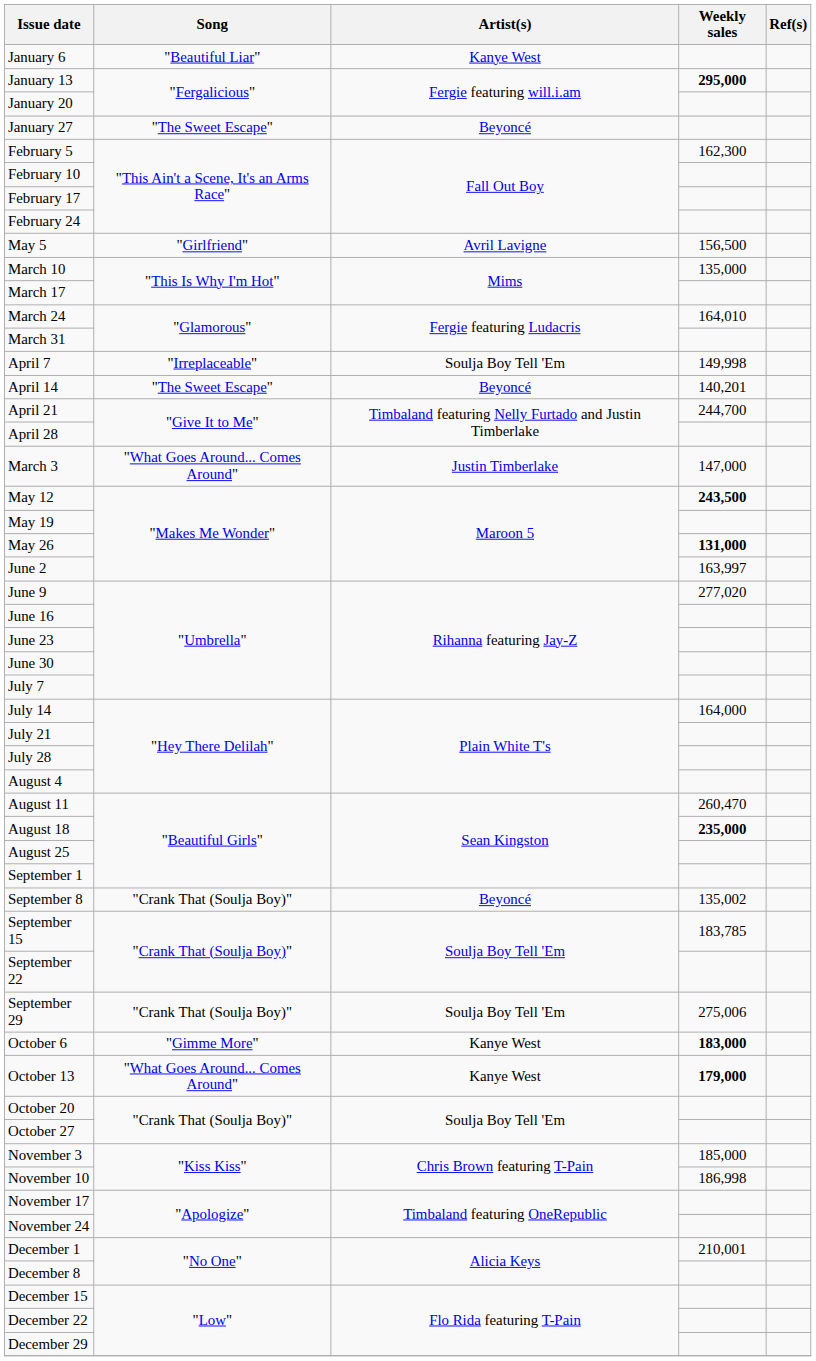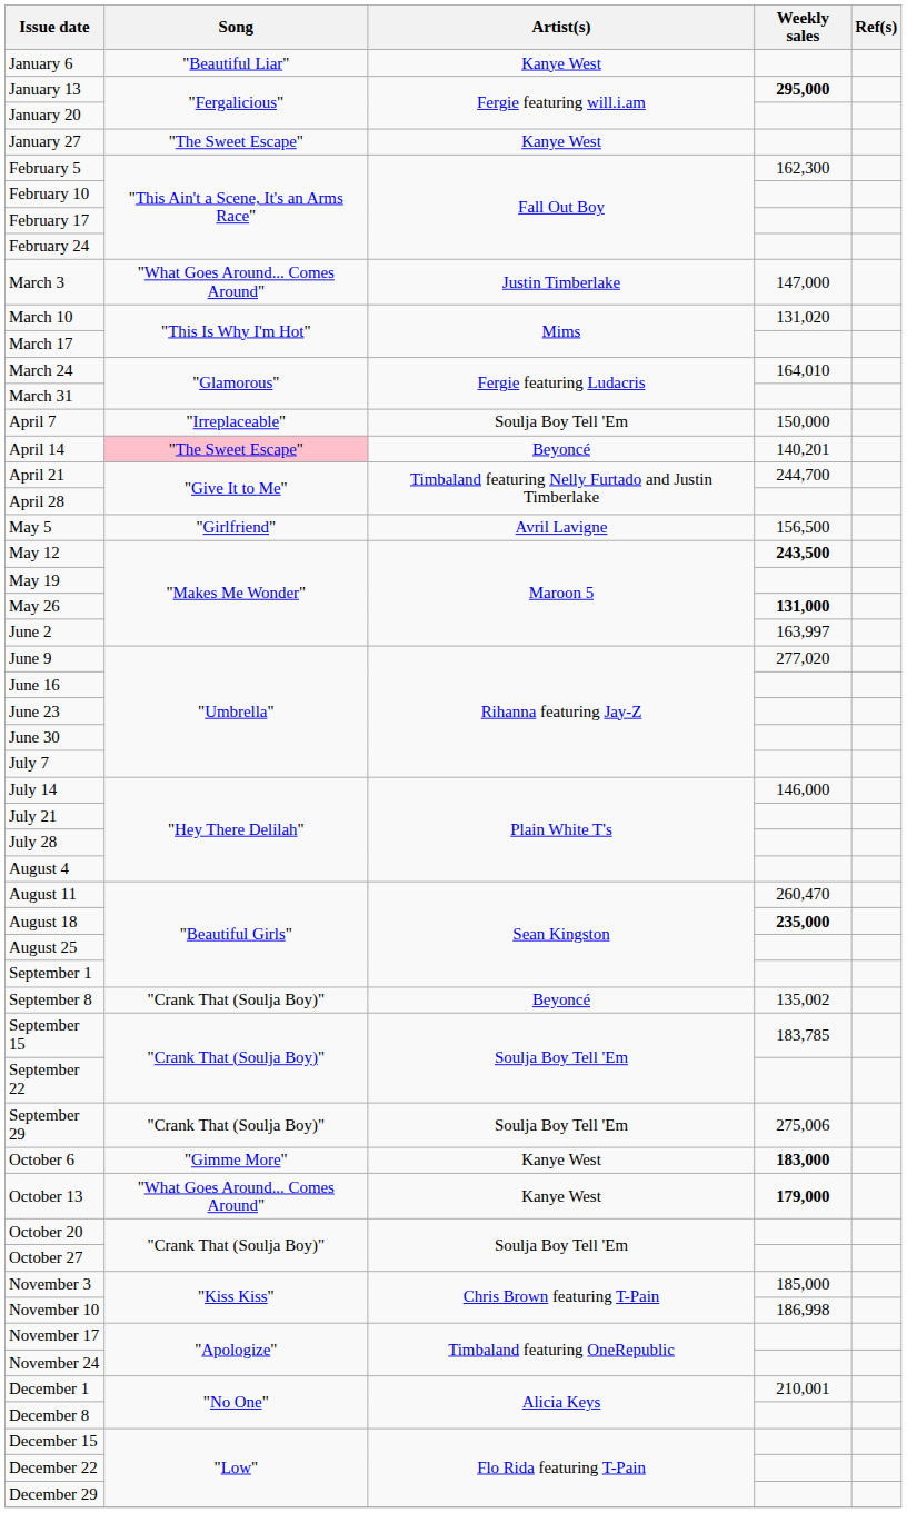 <table class="wikitable">
 <tr>
 <th>Issue date</th>
 <th>Song</th>
 <th>Artist(s)</th>
 <th>Weekly sales</th>
 <th>Ref(s)</th>
 </tr>
 <tr>
 <td>January 6</td>
 <td style="text-align: center;">"<a href='#'>Beautiful Liar</a>"</td>
 <td style="text-align: center;"><a href='#'>Kanye West</a></td>
 <td style="text-align: center;"></td>
 <td style="text-align: center;"></td>
 </tr>
 <tr>
 <td>January 13</td>
 <td style="text-align: center;" rowspan="2">"<a href='#'>Fergalicious</a>"</td>
 <td style="text-align: center;" rowspan="2"><a href='#'>Fergie</a> featuring <a href='#'>will.i.am</a></td>
 <td style="text-align: center;"><strong>295,000</strong></td>
 <td style="text-align: center;"></td>
 </tr>
 <tr>
 <td>January 20</td>
 <td style="text-align: center;"></td>
 <td style="text-align: center;"></td>
 </tr>
 <tr>
 <td>January 27</td>
 <td style="text-align: center;">"<a href='#'>The Sweet Escape</a>"</td>
-<td style="text-align: center;"><a href='#'>Beyoncé</a></td>
+<td style="text-align: center;"><a href='#'>Kanye West</a></td>
 <td style="text-align: center;"></td>
 <td style="text-align: center;"></td>
 </tr>
 <tr>
 <td>February 5</td>
 <td style="text-align: center;" rowspan="4">"<a href='#'>This Ain't a Scene, It's an Arms Race</a>"</td>
 <td style="text-align: center;" rowspan="4"><a href='#'>Fall Out Boy</a></td>
 <td style="text-align: center;">162,300</td>
 <td style="text-align: center;"></td>
 </tr>
 <tr>
 <td>February 10</td>
 <td style="text-align: center;"></td>
 <td style="text-align: center;"></td>
 </tr>
 <tr>
 <td>February 17</td>
 <td style="text-align: center;"></td>
 <td style="text-align: center;"></td>
 </tr>
 <tr>
 <td>February 24</td>
 <td style="text-align: center;"></td>
 <td style="text-align: center;"></td>
 </tr>
 <tr>
-<td>May 5</td>
-<td style="text-align: center;">"<a href='#'>Girlfriend</a>"</td>
-<td style="text-align: center;"><a href='#'>Avril Lavigne</a></td>
-<td style="text-align: center;">156,500</td>
+<td>March 3</td>
+<td style="text-align: center;">"<a href='#'>What Goes Around... Comes Around</a>"</td>
+<td style="text-align: center;"><a href='#'>Justin Timberlake</a></td>
+<td style="text-align: center;">147,000</td>
 <td style="text-align: center;"></td>
 </tr>
 <tr>
 <td>March 10</td>
 <td style="text-align: center;" rowspan="2">"<a href='#'>This Is Why I'm Hot</a>"</td>
 <td style="text-align: center;" rowspan="2"><a href='#'>Mims</a></td>
-<td style="text-align: center;">135,000</td>
+<td style="text-align: center;">131,020</td>
 <td style="text-align: center;"></td>
 </tr>
 <tr>
 <td>March 17</td>
 <td style="text-align: center;"></td>
 <td style="text-align: center;"></td>
 </tr>
 <tr>
 <td>March 24</td>
 <td style="text-align: center;" rowspan="2">"<a href='#'>Glamorous</a>"</td>
 <td style="text-align: center;" rowspan="2"><a href='#'>Fergie</a> featuring <a href='#'>Ludacris</a></td>
 <td style="text-align: center;">164,010</td>
 <td style="text-align: center;"></td>
 </tr>
 <tr>
 <td>March 31</td>
 <td style="text-align: center;"></td>
 <td style="text-align: center;"></td>
 </tr>
 <tr>
 <td>April 7</td>
 <td style="text-align: center;">"<a href='#'>Irreplaceable</a>"</td>
 <td style="text-align: center;">Soulja Boy Tell 'Em</td>
-<td style="text-align: center;">149,998</td>
+<td style="text-align: center;">150,000</td>
 <td style="text-align: center;"></td>
 </tr>
 <tr>
 <td>April 14</td>
-<td style="text-align: center;">"<a href='#'>The Sweet Escape</a>"</td>
+<td style="background: pink; text-align: center;">"<a href='#'>The Sweet Escape</a>"</td>
 <td style="text-align: center;"><a href='#'>Beyoncé</a></td>
 <td style="text-align: center;">140,201</td>
 <td style="text-align: center;"></td>
 </tr>
 <tr>
 <td>April 21</td>
 <td style="text-align: center;" rowspan="2">"<a href='#'>Give It to Me</a>"</td>
 <td style="text-align: center;" rowspan="2"><a href='#'>Timbaland</a> featuring <a href='#'>Nelly Furtado</a> and Justin Timberlake</td>
 <td style="text-align: center;">244,700</td>
 <td style="text-align: center;"></td>
 </tr>
 <tr>
 <td>April 28</td>
 <td style="text-align: center;"></td>
 <td style="text-align: center;"></td>
 </tr>
 <tr>
-<td>March 3</td>
-<td style="text-align: center;">"<a href='#'>What Goes Around... Comes Around</a>"</td>
-<td style="text-align: center;"><a href='#'>Justin Timberlake</a></td>
-<td style="text-align: center;">147,000</td>
+<td>May 5</td>
+<td style="text-align: center;">"<a href='#'>Girlfriend</a>"</td>
+<td style="text-align: center;"><a href='#'>Avril Lavigne</a></td>
+<td style="text-align: center;">156,500</td>
 <td style="text-align: center;"></td>
 </tr>
 <tr>
 <td>May 12</td>
 <td style="text-align: center;" rowspan="4">"<a href='#'>Makes Me Wonder</a>"</td>
 <td style="text-align: center;" rowspan="4"><a href='#'>Maroon 5</a></td>
 <td style="text-align: center;"><strong>243,500</strong></td>
 <td style="text-align: center;"></td>
 </tr>
 <tr>
 <td>May 19</td>
 <td style="text-align: center;"></td>
 <td style="text-align: center;"></td>
 </tr>
 <tr>
 <td>May 26</td>
 <td style="text-align: center;"><strong>131,000</strong></td>
 <td style="text-align: center;"></td>
 </tr>
 <tr>
 <td>June 2</td>
 <td style="text-align: center;">163,997</td>
 <td style="text-align: center;"></td>
 </tr>
 <tr>
 <td>June 9</td>
 <td style="text-align: center;" rowspan="5">"<a href='#'>Umbrella</a>"</td>
 <td style="text-align: center;" rowspan="5"><a href='#'>Rihanna</a> featuring <a href='#'>Jay-Z</a></td>
 <td style="text-align: center;">277,020</td>
 <td style="text-align: center;"></td>
 </tr>
 <tr>
 <td>June 16</td>
 <td style="text-align: center;"></td>
 <td style="text-align: center;"></td>
 </tr>
 <tr>
 <td>June 23</td>
 <td style="text-align: center;"></td>
 <td style="text-align: center;"></td>
 </tr>
 <tr>
 <td>June 30</td>
 <td style="text-align: center;"></td>
 <td style="text-align: center;"></td>
 </tr>
 <tr>
 <td>July 7</td>
 <td style="text-align: center;"></td>
 <td style="text-align: center;"></td>
 </tr>
 <tr>
 <td>July 14</td>
 <td style="text-align: center;" rowspan="4">"<a href='#'>Hey There Delilah</a>"</td>
 <td style="text-align: center;" rowspan="4"><a href='#'>Plain White T's</a></td>
-<td style="text-align: center;">164,000</td>
+<td style="text-align: center;">146,000</td>
 <td style="text-align: center;"></td>
 </tr>
 <tr>
 <td>July 21</td>
 <td style="text-align: center;"></td>
 <td style="text-align: center;"></td>
 </tr>
 <tr>
 <td>July 28</td>
 <td style="text-align: center;"></td>
 <td style="text-align: center;"></td>
 </tr>
 <tr>
 <td>August 4</td>
 <td style="text-align: center;"></td>
 <td style="text-align: center;"></td>
 </tr>
 <tr>
 <td>August 11</td>
 <td style="text-align: center;" rowspan="4">"<a href='#'>Beautiful Girls</a>"</td>
 <td style="text-align: center;" rowspan="4"><a href='#'>Sean Kingston</a></td>
 <td style="text-align: center;">260,470</td>
 <td style="text-align: center;"></td>
 </tr>
 <tr>
 <td>August 18</td>
 <td style="text-align: center;"><strong>235,000</strong></td>
 <td style="text-align: center;"></td>
 </tr>
 <tr>
 <td>August 25</td>
 <td style="text-align: center;"></td>
 <td style="text-align: center;"></td>
 </tr>
 <tr>
 <td>September 1</td>
 <td style="text-align: center;"></td>
 <td style="text-align: center;"></td>
 </tr>
 <tr>
 <td>September 8</td>
 <td style="text-align: center;">"Crank That (Soulja Boy)"</td>
 <td style="text-align: center;"><a href='#'>Beyoncé</a></td>
 <td style="text-align: center;">135,002</td>
 <td style="text-align: center;"></td>
 </tr>
 <tr>
 <td>September 15</td>
 <td style="text-align: center;" rowspan="2">"<a href='#'>Crank That (Soulja Boy)</a>"</td>
 <td style="text-align: center;" rowspan="2"><a href='#'>Soulja Boy Tell 'Em</a></td>
 <td style="text-align: center;">183,785</td>
 <td style="text-align: center;"></td>
 </tr>
 <tr>
 <td>September 22</td>
 <td style="text-align: center;"></td>
 <td style="text-align: center;"></td>
 </tr>
 <tr>
 <td>September 29</td>
 <td style="text-align: center;">"Crank That (Soulja Boy)"</td>
 <td style="text-align: center;">Soulja Boy Tell 'Em</td>
 <td style="text-align: center;">275,006</td>
 <td style="text-align: center;"></td>
 </tr>
 <tr>
 <td>October 6</td>
 <td style="text-align: center;">"<a href='#'>Gimme More</a>"</td>
 <td style="text-align: center;">Kanye West</td>
 <td style="text-align: center;"><strong>183,000</strong></td>
 <td style="text-align: center;"></td>
 </tr>
 <tr>
 <td>October 13</td>
 <td style="text-align: center;">"<a href='#'>What Goes Around... Comes Around</a>"</td>
 <td style="text-align: center;">Kanye West</td>
 <td style="text-align: center;"><strong>179,000</strong></td>
 <td style="text-align: center;"></td>
 </tr>
 <tr>
 <td>October 20</td>
 <td style="text-align: center;" rowspan="2">"Crank That (Soulja Boy)"</td>
 <td style="text-align: center;" rowspan="2">Soulja Boy Tell 'Em</td>
 <td style="text-align: center;"></td>
 <td style="text-align: center;"></td>
 </tr>
 <tr>
 <td>October 27</td>
 <td style="text-align: center;"></td>
 <td style="text-align: center;"></td>
 </tr>
 <tr>
 <td>November 3</td>
 <td style="text-align: center;" rowspan="2">"<a href='#'>Kiss Kiss</a>"</td>
 <td style="text-align: center;" rowspan="2"><a href='#'>Chris Brown</a> featuring <a href='#'>T-Pain</a></td>
 <td style="text-align: center;">185,000</td>
 <td style="text-align: center;"></td>
 </tr>
 <tr>
 <td>November 10</td>
 <td style="text-align: center;">186,998</td>
 <td style="text-align: center;"></td>
 </tr>
 <tr>
 <td>November 17</td>
 <td style="text-align: center;" rowspan="2">"<a href='#'>Apologize</a>"</td>
 <td style="text-align: center;" rowspan="2"><a href='#'>Timbaland</a> featuring <a href='#'>OneRepublic</a></td>
 <td style="text-align: center;"></td>
 <td style="text-align: center;"></td>
 </tr>
 <tr>
 <td>November 24</td>
 <td style="text-align: center;"></td>
 <td style="text-align: center;"></td>
 </tr>
 <tr>
 <td>December 1</td>
 <td style="text-align: center;" rowspan="2">"<a href='#'>No One</a>"</td>
 <td style="text-align: center;" rowspan="2"><a href='#'>Alicia Keys</a></td>
 <td style="text-align: center;">210,001</td>
 <td style="text-align: center;"></td>
 </tr>
 <tr>
 <td>December 8</td>
 <td style="text-align: center;"></td>
 <td style="text-align: center;"></td>
 </tr>
 <tr>
 <td>December 15</td>
 <td style="text-align: center;" rowspan="3">"<a href='#'>Low</a>"</td>
 <td style="text-align: center;" rowspan="3"><a href='#'>Flo Rida</a> featuring <a href='#'>T-Pain</a></td>
 <td style="text-align: center;"></td>
 <td style="text-align: center;"></td>
 </tr>
 <tr>
 <td>December 22</td>
 <td style="text-align: center;"></td>
 <td style="text-align: center;"></td>
 </tr>
 <tr>
 <td>December 29</td>
 <td style="text-align: center;"></td>
 <td style="text-align: center;"></td>
 </tr>
 <tr>
 </tr>
 </table>
